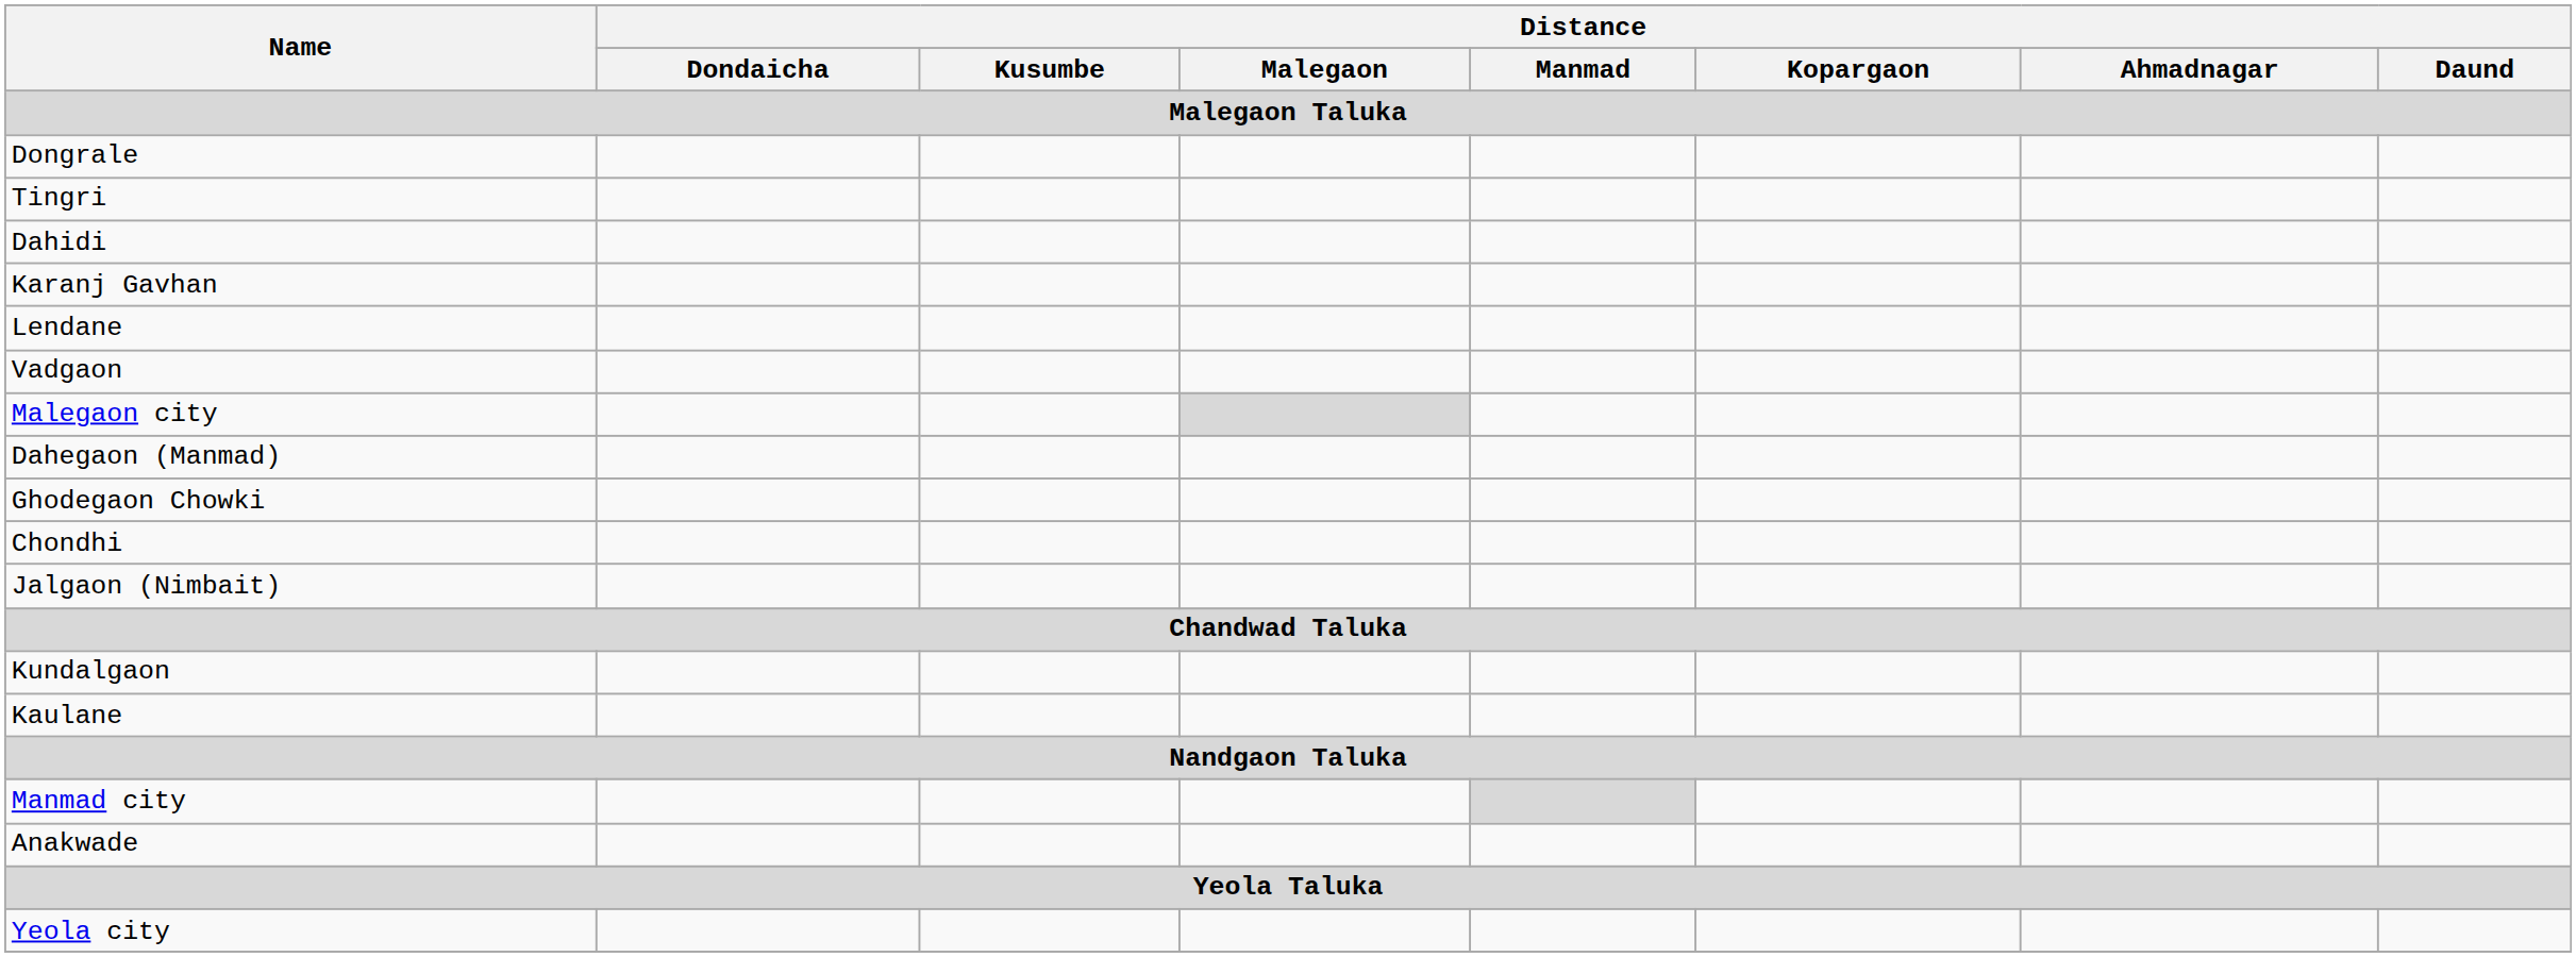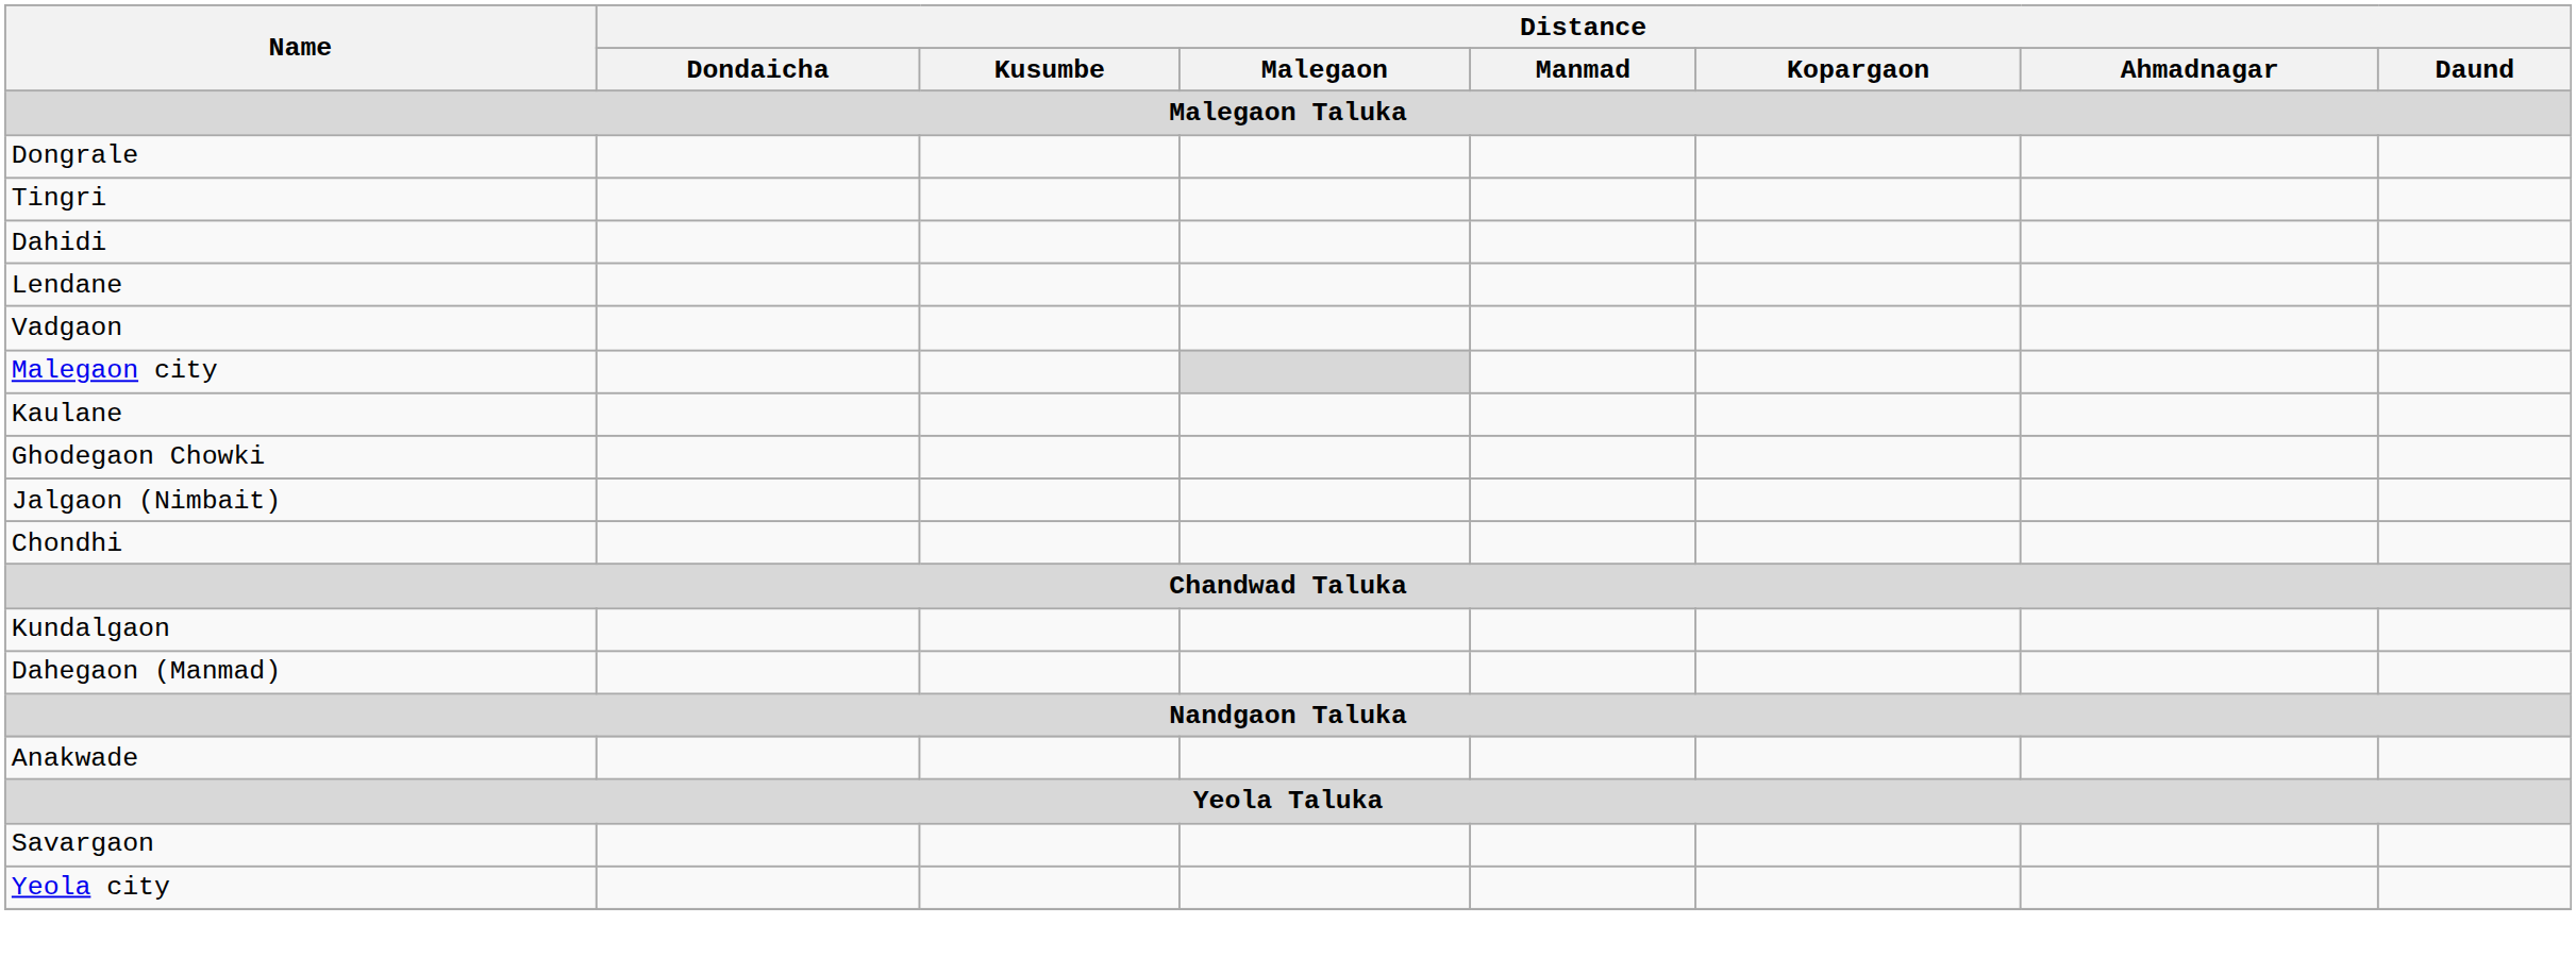 <table class="wikitable" border="1" width="100%">
 <tr>
 <th rowspan="2">Name</th>
 <th colspan="7">Distance</th>
 </tr>
 <tr>
 <th>Dondaicha</th>
 <th>Kusumbe</th>
 <th>Malegaon</th>
 <th>Manmad</th>
 <th>Kopargaon</th>
 <th>Ahmadnagar</th>
 <th>Daund</th>
 </tr>
 <tr>
 <td colspan="8" align="center" style="background:#D8D8D8; font-weight:bold;">Malegaon Taluka</td>
 </tr>
 <tr>
 <td>Dongrale</td>
 <td></td>
 <td></td>
 <td></td>
 <td></td>
 <td></td>
 <td></td>
 <td></td>
 </tr>
 <tr>
 <td>Tingri</td>
 <td></td>
 <td></td>
 <td></td>
 <td></td>
 <td></td>
 <td></td>
 <td></td>
 </tr>
 <tr>
 <td>Dahidi</td>
 <td></td>
 <td></td>
 <td></td>
 <td></td>
 <td></td>
 <td></td>
 <td></td>
 </tr>
 <tr>
-<td>Karanj Gavhan</td>
-<td></td>
-<td></td>
-<td></td>
-<td></td>
-<td></td>
-<td></td>
-<td></td>
-</tr>
-<tr>
 <td>Lendane</td>
 <td></td>
 <td></td>
 <td></td>
 <td></td>
 <td></td>
 <td></td>
 <td></td>
 </tr>
 <tr>
 <td>Vadgaon</td>
 <td></td>
 <td></td>
 <td></td>
 <td></td>
 <td></td>
 <td></td>
 <td></td>
 </tr>
 <tr>
 <td><a href='#'>Malegaon</a> city</td>
 <td></td>
 <td></td>
 <td style="background:#D8D8D8; font-weight:bold;"></td>
 <td></td>
 <td></td>
 <td></td>
 <td></td>
 </tr>
 <tr>
-<td>Dahegaon (Manmad)</td>
+<td>Kaulane</td>
 <td></td>
 <td></td>
 <td></td>
 <td></td>
 <td></td>
 <td></td>
 <td></td>
 </tr>
 <tr>
 <td>Ghodegaon Chowki</td>
 <td></td>
 <td></td>
 <td></td>
 <td></td>
 <td></td>
 <td></td>
 <td></td>
 </tr>
 <tr>
-<td>Chondhi</td>
+<td>Jalgaon (Nimbait)</td>
 <td></td>
 <td></td>
 <td></td>
 <td></td>
 <td></td>
 <td></td>
 <td></td>
 </tr>
 <tr>
-<td>Jalgaon (Nimbait)</td>
+<td>Chondhi</td>
 <td></td>
 <td></td>
 <td></td>
 <td></td>
 <td></td>
 <td></td>
 <td></td>
 </tr>
 <tr>
 <td colspan="8" align="center" style="background:#D8D8D8; font-weight:bold;">Chandwad Taluka</td>
 </tr>
 <tr>
 <td>Kundalgaon</td>
 <td></td>
 <td></td>
 <td></td>
 <td></td>
 <td></td>
 <td></td>
 <td></td>
 </tr>
 <tr>
-<td>Kaulane</td>
+<td>Dahegaon (Manmad)</td>
 <td></td>
 <td></td>
 <td></td>
 <td></td>
 <td></td>
 <td></td>
 <td></td>
 </tr>
 <tr>
 <td colspan="8" align="center" style="background:#D8D8D8; font-weight:bold;">Nandgaon Taluka</td>
-</tr>
-<tr>
-<td><a href='#'>Manmad</a> city</td>
-<td></td>
-<td></td>
-<td></td>
-<td style="background:#D8D8D8; font-weight:bold;"></td>
-<td></td>
-<td></td>
-<td></td>
 </tr>
 <tr>
 <td>Anakwade</td>
 <td></td>
 <td></td>
 <td></td>
 <td></td>
 <td></td>
 <td></td>
 <td></td>
 </tr>
 <tr>
 <td colspan="8" align="center" style="background:#D8D8D8; font-weight:bold;">Yeola Taluka</td>
 </tr>
 <tr>
+<td>Savargaon</td>
+<td></td>
+<td></td>
+<td></td>
+<td></td>
+<td></td>
+<td></td>
+<td></td>
+</tr>
+<tr>
 <td><a href='#'>Yeola</a> city</td>
 <td></td>
 <td></td>
 <td></td>
 <td></td>
 <td></td>
 <td></td>
 <td></td>
 </tr>
 <tr>
 </tr>
 </table>
